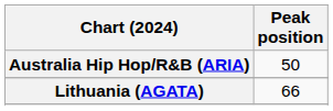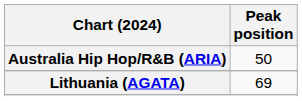 <table class="wikitable sortable plainrowheaders" style="text-align:center">
 <tr>
 <th scope="col">Chart (2024)</th>
 <th scope="col">Peak<br>position</th>
 </tr>
 <tr>
 <th scope="row">Australia Hip Hop/R&B (<a href='#'>ARIA</a>)</th>
 <td>50</td>
 </tr>
 <tr>
 </tr>
 <tr>
 </tr>
 <tr>
 <th scope="row">Lithuania (<a href='#'>AGATA</a>)</th>
-<td>66</td>
+<td>69</td>
 </tr>
 <tr>
 </tr>
 <tr>
 </tr>
 <tr>
 </tr>
 </table>
